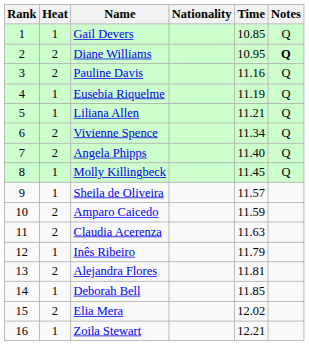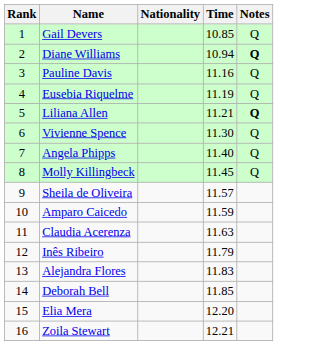 <table class="wikitable sortable" style="text-align:center">
 <tr>
 <th>Rank</th>
-<th>Heat</th>
 <th>Name</th>
 <th>Nationality</th>
 <th>Time</th>
 <th>Notes</th>
 </tr>
 <tr bgcolor=ccffcc>
-<td>1</td>
 <td>1</td>
 <td align=left><a href='#'>Gail Devers</a></td>
 <td align=left></td>
 <td>10.85</td>
 <td>Q</td>
 </tr>
 <tr bgcolor=ccffcc>
 <td>2</td>
-<td>2</td>
 <td align=left><a href='#'>Diane Williams</a></td>
 <td align=left></td>
-<td>10.95</td>
+<td>10.94</td>
 <td><strong>Q</strong></td>
 </tr>
 <tr bgcolor=ccffcc>
 <td>3</td>
-<td>2</td>
 <td align=left><a href='#'>Pauline Davis</a></td>
 <td align=left></td>
 <td>11.16</td>
 <td>Q</td>
 </tr>
 <tr bgcolor=ccffcc>
 <td>4</td>
-<td>1</td>
 <td align=left><a href='#'>Eusebia Riquelme</a></td>
 <td align=left></td>
 <td>11.19</td>
 <td>Q</td>
 </tr>
 <tr bgcolor=ccffcc>
 <td>5</td>
-<td>1</td>
 <td align=left><a href='#'>Liliana Allen</a></td>
 <td align=left></td>
 <td>11.21</td>
-<td>Q</td>
+<td><strong>Q</strong></td>
 </tr>
 <tr bgcolor=ccffcc>
 <td>6</td>
-<td>2</td>
 <td align=left><a href='#'>Vivienne Spence</a></td>
 <td align=left></td>
-<td>11.34</td>
+<td>11.30</td>
 <td>Q</td>
 </tr>
 <tr bgcolor=ccffcc>
 <td>7</td>
-<td>2</td>
 <td align=left><a href='#'>Angela Phipps</a></td>
 <td align=left></td>
 <td>11.40</td>
 <td>Q</td>
 </tr>
 <tr bgcolor=ccffcc>
 <td>8</td>
-<td>1</td>
 <td align=left><a href='#'>Molly Killingbeck</a></td>
 <td align=left></td>
 <td>11.45</td>
 <td>Q</td>
 </tr>
 <tr>
 <td>9</td>
-<td>1</td>
 <td align=left><a href='#'>Sheila de Oliveira</a></td>
 <td align=left></td>
 <td>11.57</td>
 <td></td>
 </tr>
 <tr>
 <td>10</td>
-<td>2</td>
 <td align=left><a href='#'>Amparo Caicedo</a></td>
 <td align=left></td>
 <td>11.59</td>
 <td></td>
 </tr>
 <tr>
 <td>11</td>
-<td>2</td>
 <td align=left><a href='#'>Claudia Acerenza</a></td>
 <td align=left></td>
 <td>11.63</td>
 <td></td>
 </tr>
 <tr>
 <td>12</td>
-<td>1</td>
 <td align=left><a href='#'>Inês Ribeiro</a></td>
 <td align=left></td>
 <td>11.79</td>
 <td></td>
 </tr>
 <tr>
 <td>13</td>
-<td>2</td>
 <td align=left><a href='#'>Alejandra Flores</a></td>
 <td align=left></td>
-<td>11.81</td>
+<td>11.83</td>
 <td></td>
 </tr>
 <tr>
 <td>14</td>
-<td>1</td>
 <td align=left><a href='#'>Deborah Bell</a></td>
 <td align=left></td>
 <td>11.85</td>
 <td></td>
 </tr>
 <tr>
 <td>15</td>
-<td>2</td>
 <td align=left><a href='#'>Elia Mera</a></td>
 <td align=left></td>
-<td>12.02</td>
+<td>12.20</td>
 <td></td>
 </tr>
 <tr>
 <td>16</td>
-<td>1</td>
 <td align=left><a href='#'>Zoila Stewart</a></td>
 <td align=left></td>
 <td>12.21</td>
 <td></td>
 </tr>
 </table>
